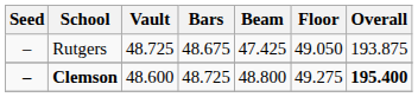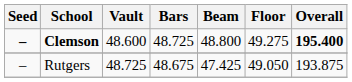 <table class="wikitable" style="white-space:nowrap; font-size:95%; text-align:center">
 <tr>
 <th>Seed</th>
 <th>School</th>
 <th>Vault</th>
 <th>Bars</th>
 <th>Beam</th>
 <th>Floor</th>
 <th>Overall</th>
+</tr>
+<tr>
+<td><strong>–</strong></td>
+<td align=left><strong>Clemson</strong></td>
+<td>48.600</td>
+<td>48.725</td>
+<td>48.800</td>
+<td>49.275</td>
+<td><strong>195.400</strong></td>
+</tr>
+<tr>
 </tr>
 <tr>
 <td>–</td>
 <td align=left>Rutgers</td>
 <td>48.725</td>
 <td>48.675</td>
 <td>47.425</td>
 <td>49.050</td>
 <td>193.875</td>
 </tr>
 <tr>
 </tr>
-<tr>
-<td><strong>–</strong></td>
-<td align=left><strong>Clemson</strong></td>
-<td>48.600</td>
-<td>48.725</td>
-<td>48.800</td>
-<td>49.275</td>
-<td><strong>195.400</strong></td>
-</tr>
-<tr>
-</tr>
 </table>
